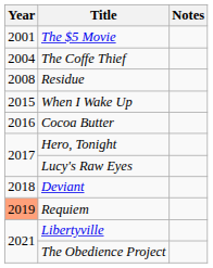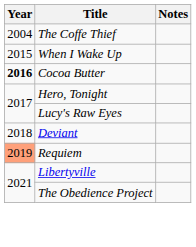 <table class="wikitable">
 <tr>
 <th>Year</th>
 <th>Title</th>
 <th>Notes</th>
 </tr>
 <tr>
-<td>2001</td>
-<td><em><a href='#'>The $5 Movie</a></em></td>
-<td></td>
-</tr>
-<tr>
 <td>2004</td>
 <td><em>The Coffe Thief</em></td>
-<td></td>
-</tr>
-<tr>
-<td>2008</td>
-<td><em>Residue</em></td>
 <td></td>
 </tr>
 <tr>
 <td>2015</td>
 <td><em>When I Wake Up</em></td>
 <td></td>
 </tr>
 <tr>
-<td>2016</td>
+<td><strong>2016</strong></td>
 <td><em>Cocoa Butter</em></td>
 <td></td>
 </tr>
 <tr>
 <td rowspan="2">2017</td>
 <td><em>Hero, Tonight</em></td>
 <td></td>
 </tr>
 <tr>
 <td><em>Lucy's Raw Eyes</em></td>
 <td></td>
 </tr>
 <tr>
 <td>2018</td>
 <td><em><a href='#'>Deviant</a></em></td>
 <td></td>
 </tr>
 <tr>
 <td style="background: lightsalmon;">2019</td>
 <td><em>Requiem</em></td>
 <td></td>
 </tr>
 <tr>
 <td rowspan="2">2021</td>
 <td><em><a href='#'>Libertyville</a></em></td>
 <td></td>
 </tr>
 <tr>
 <td><em>The Obedience Project</em></td>
 <td></td>
 </tr>
 </table>
